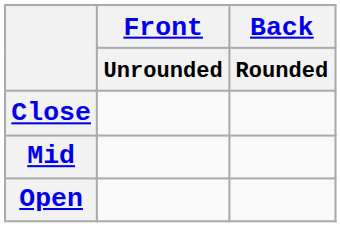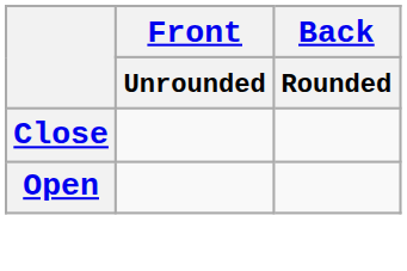 <table class="wikitable" style="text-align:center;">
 <tr>
 <th rowspan="2"></th>
 <th><a href='#'>Front</a></th>
 <th><a href='#'>Back</a></th>
 </tr>
 <tr>
 <th><small>Unrounded</small></th>
 <th><small>Rounded</small></th>
 </tr>
 <tr>
 <th><a href='#'>Close</a></th>
 <td>   </td>
 <td>   </td>
 </tr>
 <tr>
-<th><a href='#'>Mid</a></th>
-<td></td>
-<td></td>
-</tr>
-<tr>
 <th><a href='#'>Open</a></th>
 <td>   </td>
 <td></td>
 </tr>
 </table>
